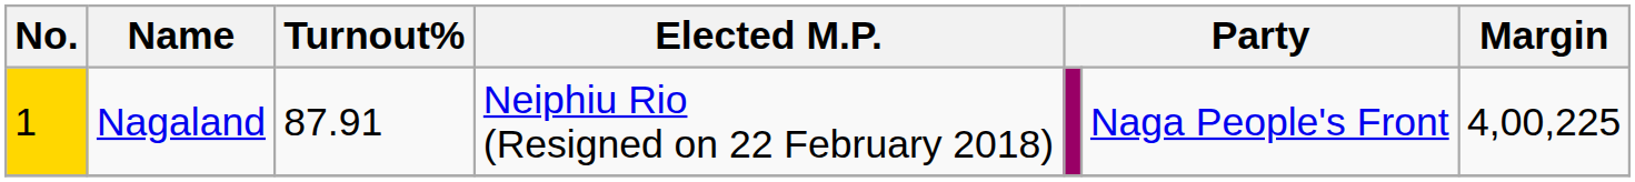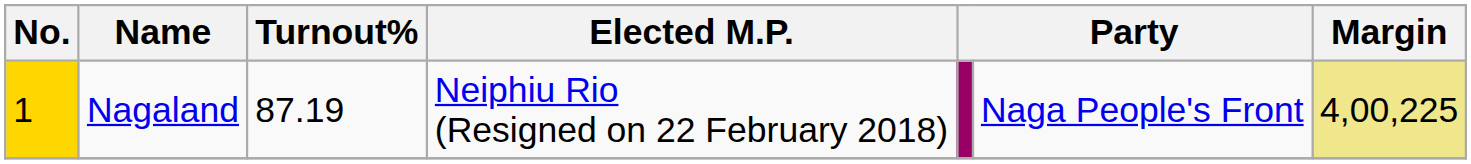 <table class="wikitable sortable">
 <tr>
 <th>No.</th>
 <th>Name</th>
 <th>Turnout%</th>
 <th>Elected M.P.</th>
 <th Colspan=2>Party</th>
 <th>Margin</th>
 </tr>
 <tr>
 <td style="background: gold;">1</td>
 <td><a href='#'>Nagaland</a></td>
-<td>87.91 </td>
+<td>87.19 </td>
 <td><a href='#'>Neiphiu Rio</a><br>(Resigned on 22 February 2018)</td>
 <td bgcolor=#990066></td>
 <td><a href='#'>Naga People's Front</a></td>
-<td>4,00,225</td>
+<td style="background: khaki;">4,00,225</td>
 </tr>
 <tr>
 </tr>
 </table>
